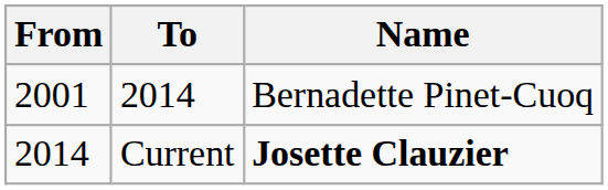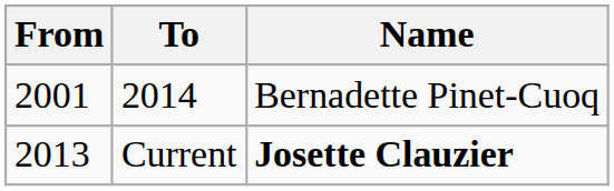 <table class="wikitable">
 <tr>
 <th>From</th>
 <th>To</th>
 <th>Name</th>
 </tr>
 <tr>
 <td>2001</td>
 <td>2014</td>
 <td>Bernadette Pinet-Cuoq</td>
 </tr>
 <tr>
-<td>2014</td>
+<td>2013</td>
 <td>Current</td>
 <td><strong>Josette Clauzier</strong></td>
 </tr>
 </table>
